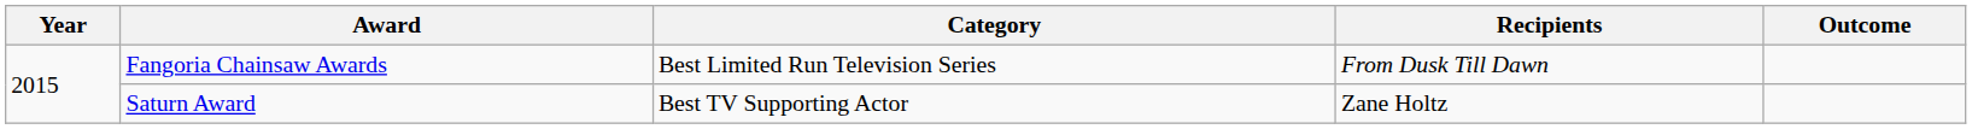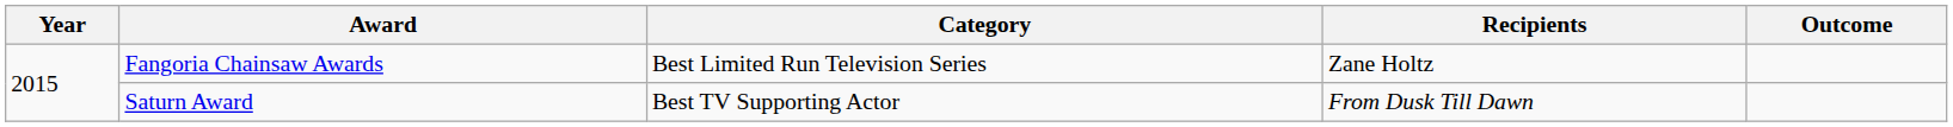 <table class="wikitable sortable"  style="font-size:95%; width:99%;">
 <tr style="text-align:center;">
 <th>Year</th>
 <th>Award</th>
 <th>Category</th>
 <th>Recipients</th>
 <th>Outcome</th>
 </tr>
 <tr>
 <td rowspan="2">2015</td>
 <td><a href='#'>Fangoria Chainsaw Awards</a></td>
 <td>Best Limited Run Television Series</td>
-<td><em>From Dusk Till Dawn</em></td>
+<td>Zane Holtz</td>
 <td></td>
 </tr>
 <tr>
 <td><a href='#'>Saturn Award</a></td>
 <td>Best TV Supporting Actor</td>
-<td>Zane Holtz</td>
+<td><em>From Dusk Till Dawn</em></td>
 <td></td>
 </tr>
 </table>
